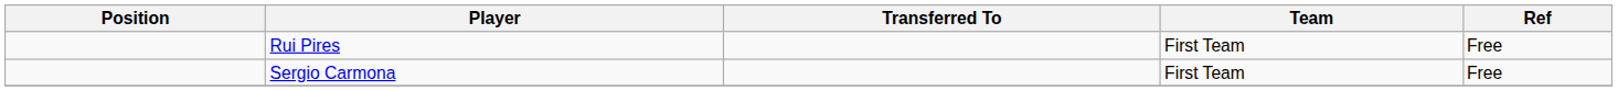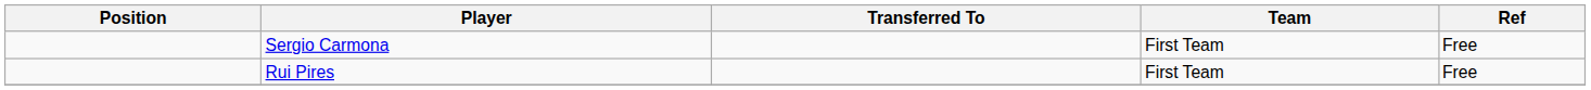 <table class="wikitable sortable" style="width:80%; text-align:center; font-size:85%; text-align:left;">
 <tr>
 <th>Position</th>
 <th>Player</th>
 <th>Transferred To</th>
 <th>Team</th>
 <th>Ref</th>
 </tr>
 <tr>
 <td></td>
-<td> <a href='#'>Rui Pires</a></td>
+<td> <a href='#'>Sergio Carmona</a></td>
 <td></td>
 <td>First Team</td>
 <td>Free</td>
 </tr>
 <tr>
 <td></td>
-<td> <a href='#'>Sergio Carmona</a></td>
+<td> <a href='#'>Rui Pires</a></td>
 <td></td>
 <td>First Team</td>
 <td>Free</td>
 </tr>
 <tr>
 </tr>
 </table>
